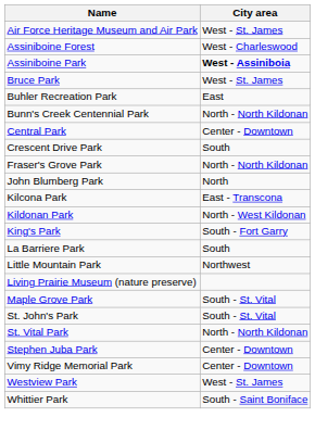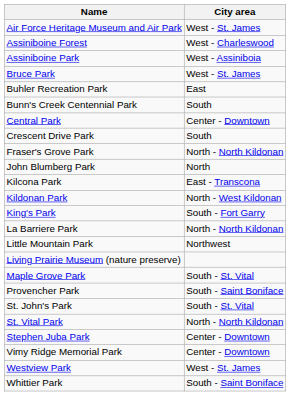 <table class="wikitable sortable">
 <tr>
 <th>Name</th>
 <th>City area</th>
 </tr>
 <tr>
 <td><a href='#'>Air Force Heritage Museum and Air Park</a></td>
 <td>West - <a href='#'>St. James</a></td>
 </tr>
 <tr>
 <td><a href='#'>Assiniboine Forest</a></td>
 <td>West - <a href='#'>Charleswood</a></td>
 </tr>
 <tr>
 <td><a href='#'>Assiniboine Park</a></td>
-<td><strong>West - <a href='#'>Assiniboia</a></strong></td>
+<td>West - <a href='#'>Assiniboia</a></td>
 </tr>
 <tr>
 <td><a href='#'>Bruce Park</a></td>
 <td>West - <a href='#'>St. James</a></td>
 </tr>
 <tr>
 <td>Buhler Recreation Park</td>
 <td>East</td>
 </tr>
 <tr>
 <td>Bunn's Creek Centennial Park</td>
-<td>North - <a href='#'>North Kildonan</a></td>
+<td>South</td>
 </tr>
 <tr>
 <td><a href='#'>Central Park</a></td>
 <td>Center - <a href='#'>Downtown</a></td>
 </tr>
 <tr>
 <td>Crescent Drive Park</td>
 <td>South</td>
 </tr>
 <tr>
 <td>Fraser's Grove Park</td>
 <td>North - <a href='#'>North Kildonan</a></td>
 </tr>
 <tr>
 <td>John Blumberg Park</td>
 <td>North</td>
 </tr>
 <tr>
 <td>Kilcona Park</td>
 <td>East - <a href='#'>Transcona</a></td>
 </tr>
 <tr>
 <td><a href='#'>Kildonan Park</a></td>
 <td>North - <a href='#'>West Kildonan</a></td>
 </tr>
 <tr>
 <td><a href='#'>King's Park</a></td>
 <td>South - <a href='#'>Fort Garry</a></td>
 </tr>
 <tr>
 <td>La Barriere Park</td>
-<td>South</td>
+<td>North - <a href='#'>North Kildonan</a></td>
 </tr>
 <tr>
 <td>Little Mountain Park</td>
 <td>Northwest</td>
 </tr>
 <tr>
 <td><a href='#'>Living Prairie Museum</a> (nature preserve)</td>
 <td></td>
 </tr>
 <tr>
 <td><a href='#'>Maple Grove Park</a></td>
 <td>South - <a href='#'>St. Vital</a></td>
+</tr>
+<tr>
+<td>Provencher Park</td>
+<td>South - <a href='#'>Saint Boniface</a></td>
 </tr>
 <tr>
 <td>St. John's Park</td>
 <td>South - <a href='#'>St. Vital</a></td>
 </tr>
 <tr>
 <td><a href='#'>St. Vital Park</a></td>
 <td>North - <a href='#'>North Kildonan</a></td>
 </tr>
 <tr>
 <td><a href='#'>Stephen Juba Park</a></td>
 <td>Center - <a href='#'>Downtown</a></td>
 </tr>
 <tr>
 <td>Vimy Ridge Memorial Park</td>
 <td>Center - <a href='#'>Downtown</a></td>
 </tr>
 <tr>
 <td><a href='#'>Westview Park</a></td>
 <td>West - <a href='#'>St. James</a></td>
 </tr>
 <tr>
 <td>Whittier Park</td>
 <td>South - <a href='#'>Saint Boniface</a></td>
 </tr>
 </table>
